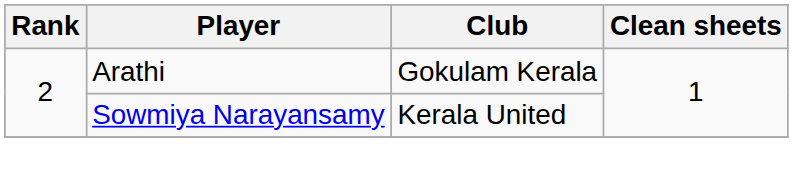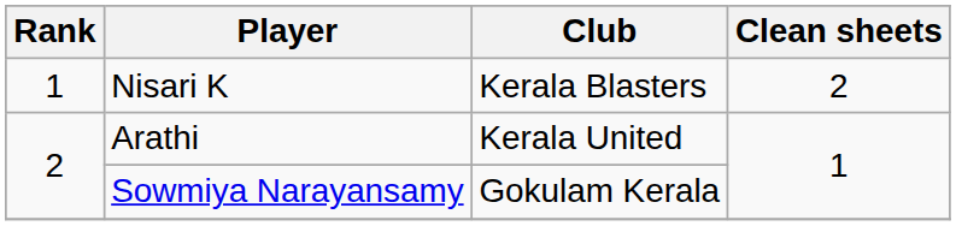 <table class="wikitable" style="text-align:"center">
 <tr>
 <th>Rank</th>
 <th>Player</th>
 <th>Club</th>
 <th>Clean sheets</th>
 </tr>
 <tr>
+<td rowspan="1" align="center">1</td>
+<td align="Left"> Nisari K</td>
+<td align="Left">Kerala Blasters</td>
+<td rowspan="1" align="center">2</td>
+</tr>
+<tr>
 <td rowspan="2" align="center">2</td>
 <td align="Left"> Arathi</td>
-<td align="Left">Gokulam Kerala</td>
+<td align="Left">Kerala United</td>
 <td rowspan="2" align="center">1</td>
 </tr>
 <tr>
 <td align="Left"> <a href='#'>Sowmiya Narayansamy</a></td>
-<td align="Left">Kerala United</td>
+<td align="Left">Gokulam Kerala</td>
 </tr>
 <tr>
 </tr>
 </table>
